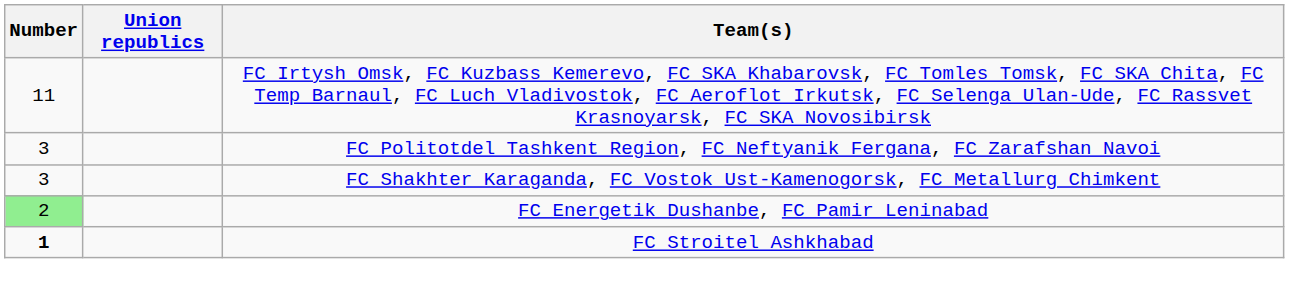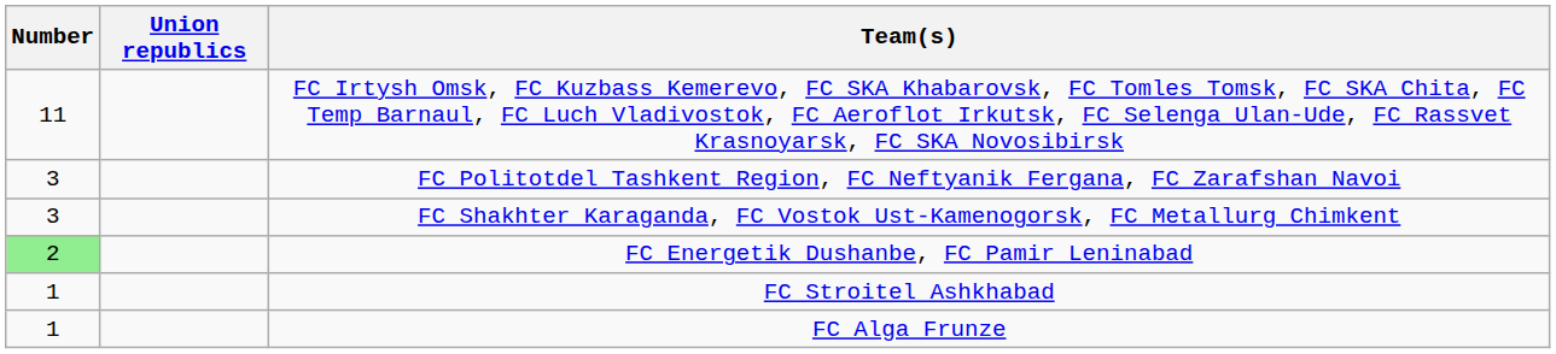 <table class="wikitable" style="text-align:center">
 <tr>
 <th>Number</th>
 <th><a href='#'>Union republics</a></th>
 <th>Team(s)</th>
 </tr>
 <tr>
 <td rowspan="1">11</td>
 <td align="left"></td>
 <td><a href='#'>FC Irtysh Omsk</a>, <a href='#'>FC Kuzbass Kemerevo</a>, <a href='#'>FC SKA Khabarovsk</a>, <a href='#'>FC Tomles Tomsk</a>, <a href='#'>FC SKA Chita</a>, <a href='#'>FC Temp Barnaul</a>, <a href='#'>FC Luch Vladivostok</a>, <a href='#'>FC Aeroflot Irkutsk</a>, <a href='#'>FC Selenga Ulan-Ude</a>, <a href='#'>FC Rassvet Krasnoyarsk</a>, <a href='#'>FC SKA Novosibirsk</a></td>
 </tr>
 <tr>
 <td rowspan="1">3</td>
 <td align="left"></td>
 <td><a href='#'>FC Politotdel Tashkent Region</a>, <a href='#'>FC Neftyanik Fergana</a>, <a href='#'>FC Zarafshan Navoi</a></td>
 </tr>
 <tr>
 <td rowspan="1">3</td>
 <td align="left"></td>
 <td><a href='#'>FC Shakhter Karaganda</a>, <a href='#'>FC Vostok Ust-Kamenogorsk</a>, <a href='#'>FC Metallurg Chimkent</a></td>
 </tr>
 <tr>
 <td rowspan="1" style="background: lightgreen;">2</td>
 <td align="left"></td>
 <td><a href='#'>FC Energetik Dushanbe</a>, <a href='#'>FC Pamir Leninabad</a></td>
 </tr>
 <tr>
-<td rowspan="1"><strong>1</strong></td>
+<td rowspan="1">1</td>
 <td align="left"></td>
 <td><a href='#'>FC Stroitel Ashkhabad</a></td>
 </tr>
+<tr>
+<td rowspan="1">1</td>
+<td align="left"></td>
+<td><a href='#'>FC Alga Frunze</a></td>
+</tr>
 </table>
